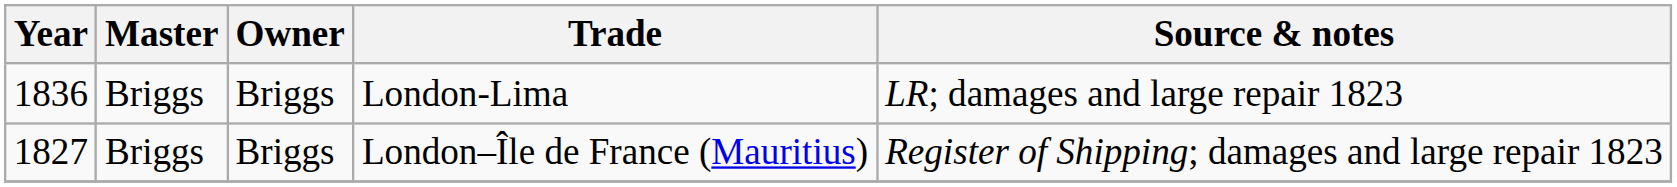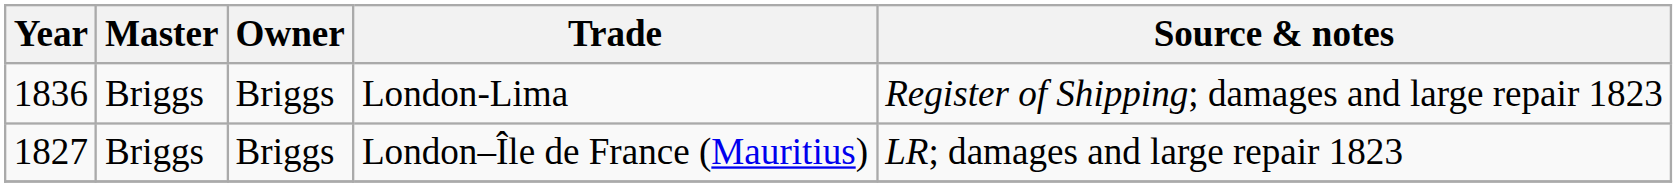 <table class=" wikitable">
 <tr>
 <th>Year</th>
 <th>Master</th>
 <th>Owner</th>
 <th>Trade</th>
 <th>Source & notes</th>
 </tr>
 <tr>
 <td>1836</td>
 <td>Briggs</td>
 <td>Briggs</td>
 <td>London-Lima</td>
-<td><em>LR</em>; damages and large repair 1823</td>
+<td><em>Register of Shipping</em>; damages and large repair 1823</td>
 </tr>
 <tr>
 <td>1827</td>
 <td>Briggs</td>
 <td>Briggs</td>
 <td>London–Île de France (<a href='#'>Mauritius</a>)</td>
-<td><em>Register of Shipping</em>; damages and large repair 1823</td>
+<td><em>LR</em>; damages and large repair 1823</td>
 </tr>
 <tr>
 </tr>
 </table>
